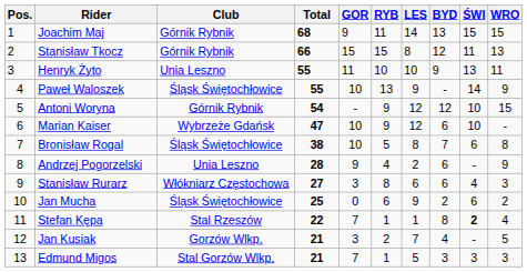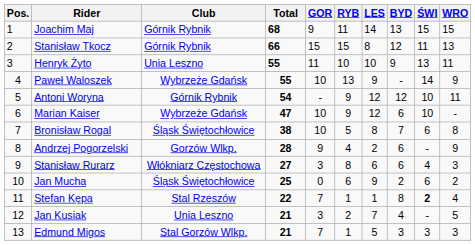 <table class="wikitable" style="font-size: 95%">
 <tr>
 <th width=20px>Pos.</th>
 <th width=150px>Rider</th>
 <th width=170px>Club</th>
 <th width=50px>Total</th>
 <th width=25px><a href='#'>GOR</a></th>
 <th width=25px><a href='#'>RYB</a></th>
 <th width=25px><a href='#'>LES</a></th>
 <th width=25px><a href='#'>BYD</a></th>
 <th width=25px><a href='#'>ŚWI</a></th>
 <th width=25px><a href='#'>WRO</a></th>
 </tr>
 <tr>
 <td>1</td>
 <td align=left><a href='#'>Joachim Maj</a></td>
 <td><a href='#'>Górnik Rybnik</a></td>
 <td><strong>68</strong></td>
 <td>9</td>
 <td>11</td>
 <td>14</td>
 <td>13</td>
 <td>15</td>
 <td>15</td>
 </tr>
 <tr>
 <td>2</td>
 <td align=left><a href='#'>Stanisław Tkocz</a></td>
 <td><a href='#'>Górnik Rybnik</a></td>
 <td><strong>66</strong></td>
 <td>15</td>
 <td>15</td>
 <td>8</td>
 <td>12</td>
 <td>11</td>
 <td>13</td>
 </tr>
 <tr>
 <td>3</td>
 <td align=left><a href='#'>Henryk Żyto</a></td>
 <td><a href='#'>Unia Leszno</a></td>
 <td><strong>55</strong></td>
 <td>11</td>
 <td>10</td>
 <td>10</td>
 <td>9</td>
 <td>13</td>
 <td>11</td>
 </tr>
 <tr align=center>
 <td>4</td>
 <td align=left><a href='#'>Paweł Waloszek</a></td>
-<td><a href='#'>Śląsk Świętochłowice</a></td>
+<td><a href='#'>Wybrzeże Gdańsk</a></td>
 <td><strong>55</strong></td>
 <td>10</td>
 <td>13</td>
 <td>9</td>
 <td>-</td>
 <td>14</td>
 <td>9</td>
 </tr>
 <tr align=center>
 <td>5</td>
 <td align=left><a href='#'>Antoni Woryna</a></td>
 <td><a href='#'>Górnik Rybnik</a></td>
 <td><strong>54</strong></td>
 <td>-</td>
 <td>9</td>
 <td>12</td>
 <td>12</td>
 <td>10</td>
-<td>15</td>
+<td>11</td>
 </tr>
 <tr align=center>
 <td>6</td>
 <td align=left><a href='#'>Marian Kaiser</a></td>
 <td><a href='#'>Wybrzeże Gdańsk</a></td>
 <td><strong>47</strong></td>
 <td>10</td>
 <td>9</td>
 <td>12</td>
 <td>6</td>
 <td>10</td>
 <td>-</td>
 </tr>
 <tr align=center>
 <td>7</td>
 <td align=left><a href='#'>Bronisław Rogal</a></td>
 <td><a href='#'>Śląsk Świętochłowice</a></td>
 <td><strong>38</strong></td>
 <td>10</td>
 <td>5</td>
 <td>8</td>
 <td>7</td>
 <td>6</td>
 <td>8</td>
 </tr>
 <tr align=center>
 <td>8</td>
 <td align=left><a href='#'>Andrzej Pogorzelski</a></td>
-<td><a href='#'>Unia Leszno</a></td>
+<td><a href='#'>Gorzów Wlkp.</a></td>
 <td><strong>28</strong></td>
 <td>9</td>
 <td>4</td>
 <td>2</td>
 <td>6</td>
 <td>-</td>
 <td>9</td>
 </tr>
 <tr align=center>
 <td>9</td>
 <td align=left><a href='#'>Stanisław Rurarz</a></td>
 <td><a href='#'>Włókniarz Częstochowa</a></td>
 <td><strong>27</strong></td>
 <td>3</td>
 <td>8</td>
 <td>6</td>
 <td>6</td>
 <td>4</td>
 <td>3</td>
 </tr>
 <tr align=center>
 <td>10</td>
 <td align=left><a href='#'>Jan Mucha</a></td>
 <td><a href='#'>Śląsk Świętochłowice</a></td>
 <td><strong>25</strong></td>
 <td>0</td>
 <td>6</td>
 <td>9</td>
 <td>2</td>
 <td>6</td>
 <td>2</td>
 </tr>
 <tr align=center>
 <td>11</td>
 <td align=left><a href='#'>Stefan Kępa</a></td>
 <td><a href='#'>Stal Rzeszów</a></td>
 <td><strong>22</strong></td>
 <td>7</td>
 <td>1</td>
 <td>1</td>
 <td>8</td>
 <td><strong>2</strong></td>
 <td>4</td>
 </tr>
 <tr align=center>
 <td>12</td>
 <td align=left><a href='#'>Jan Kusiak</a></td>
-<td><a href='#'>Gorzów Wlkp.</a></td>
+<td><a href='#'>Unia Leszno</a></td>
 <td><strong>21</strong></td>
 <td>3</td>
 <td>2</td>
 <td>7</td>
 <td>4</td>
 <td>-</td>
 <td>5</td>
 </tr>
 <tr align=center>
 <td>13</td>
 <td align=left><a href='#'>Edmund Migos</a></td>
 <td><a href='#'>Stal Gorzów Wlkp.</a></td>
 <td><strong>21</strong></td>
 <td>7</td>
 <td>1</td>
 <td>5</td>
 <td>3</td>
 <td>3</td>
 <td>3</td>
 </tr>
 </table>
